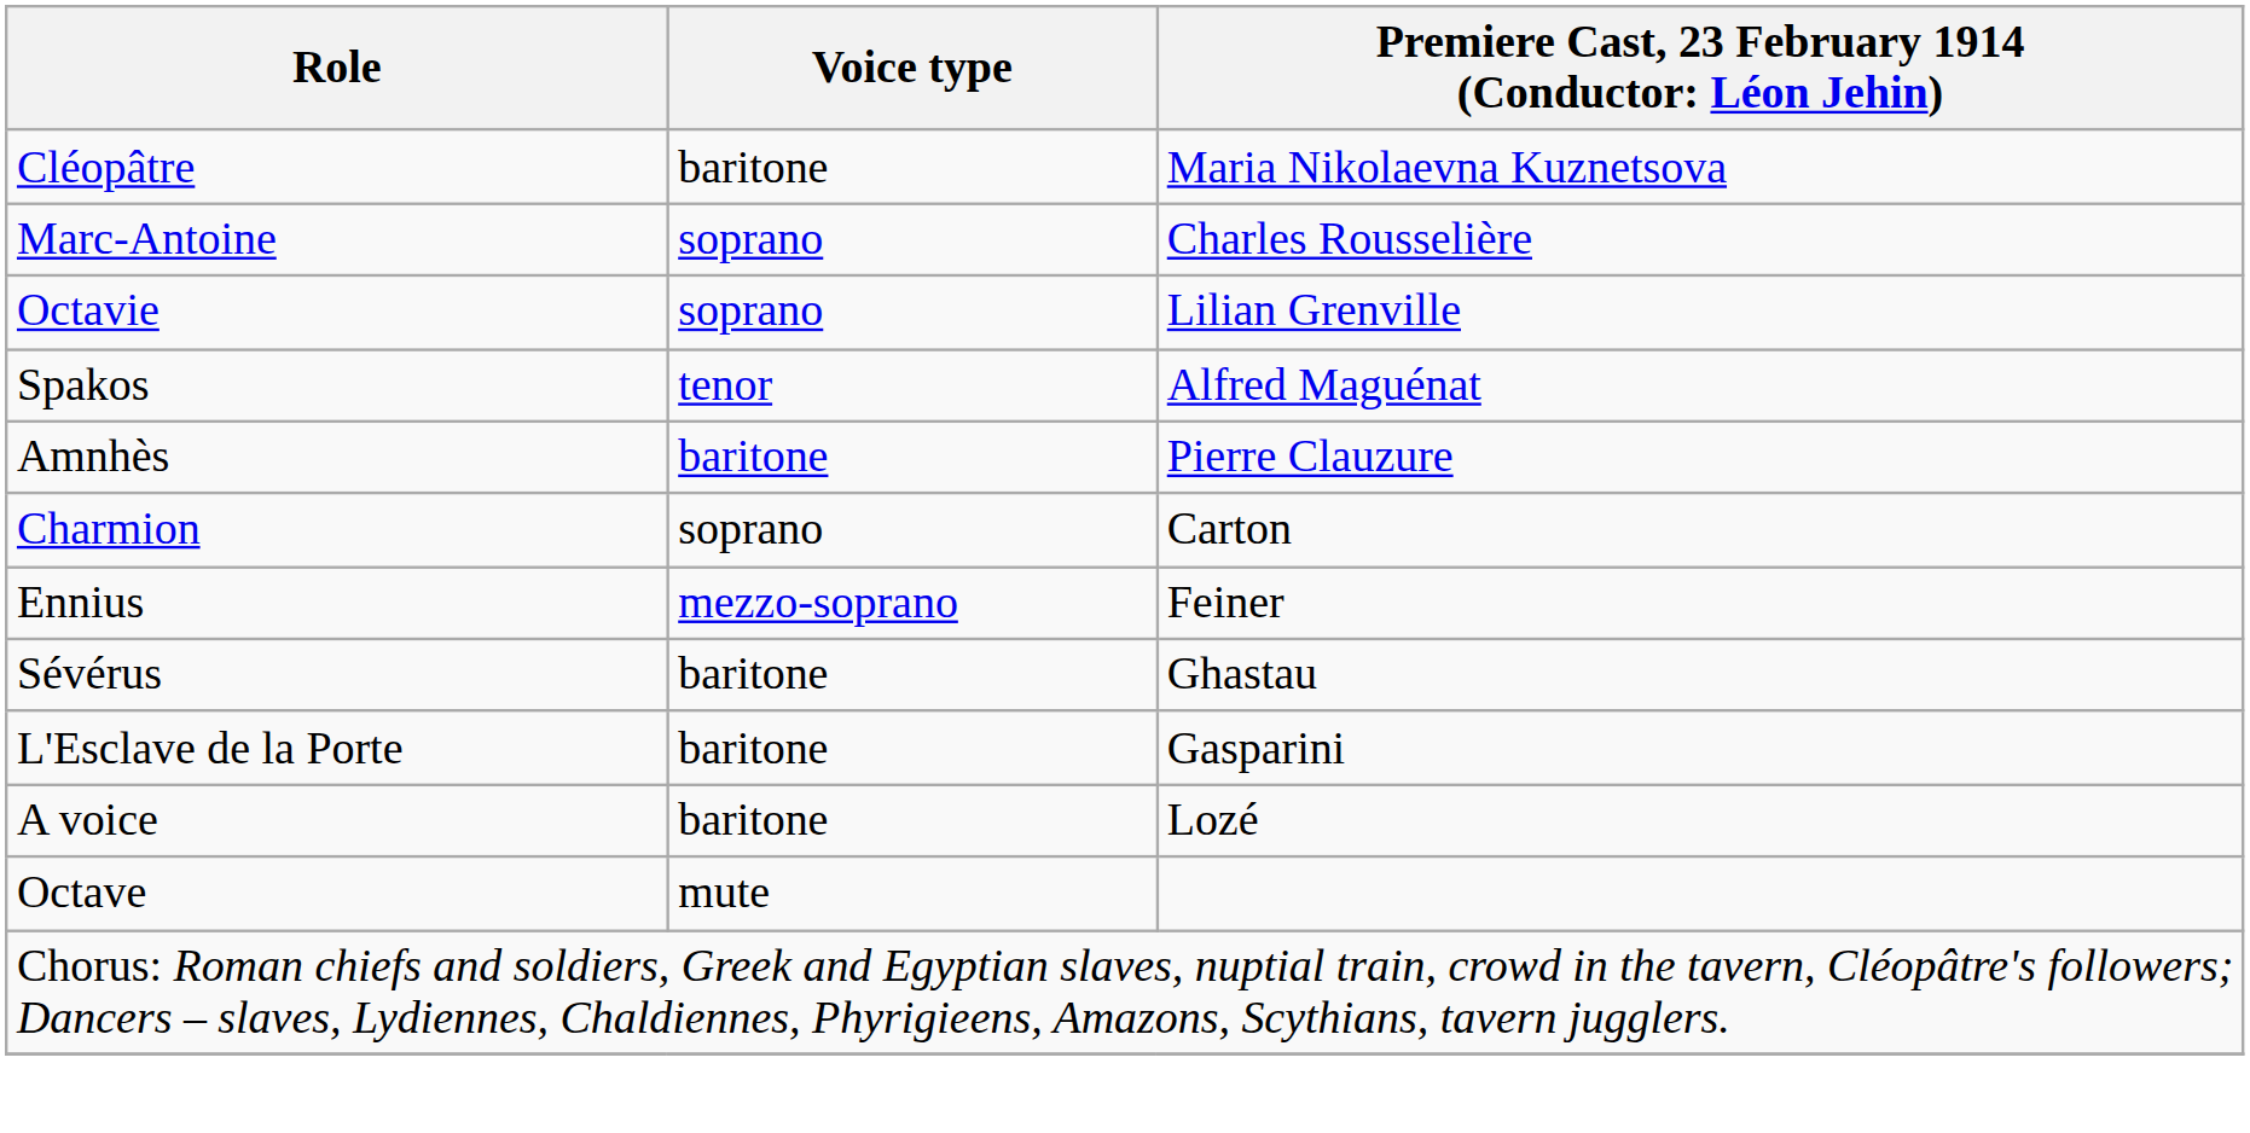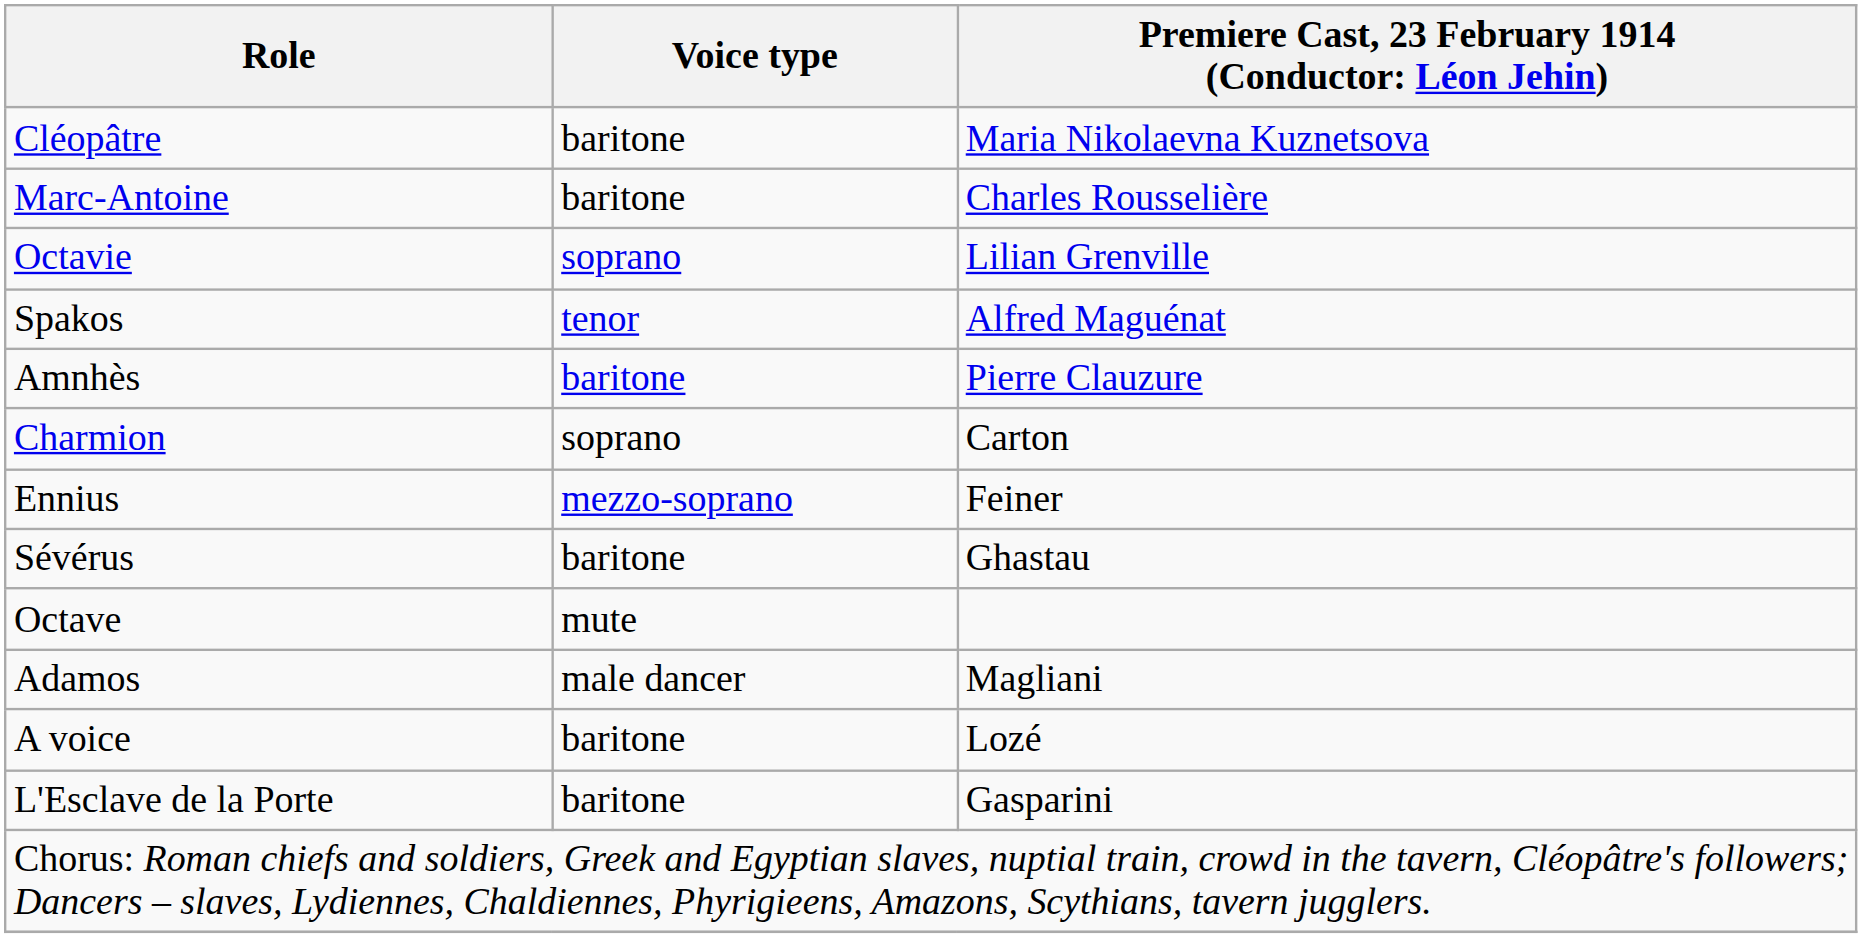 <table class="wikitable">
 <tr>
 <th>Role</th>
 <th>Voice type</th>
 <th>Premiere Cast, 23 February 1914<br>(Conductor: <a href='#'>Léon Jehin</a>)</th>
 </tr>
 <tr>
 <td><a href='#'>Cléopâtre</a></td>
 <td>baritone</td>
 <td><a href='#'>Maria Nikolaevna Kuznetsova</a></td>
 </tr>
 <tr>
 <td><a href='#'>Marc-Antoine</a></td>
-<td><a href='#'>soprano</a></td>
+<td>baritone</td>
 <td><a href='#'>Charles Rousselière</a></td>
 </tr>
 <tr>
 <td><a href='#'>Octavie</a></td>
 <td><a href='#'>soprano</a></td>
 <td><a href='#'>Lilian Grenville</a></td>
 </tr>
 <tr>
 <td>Spakos</td>
 <td><a href='#'>tenor</a></td>
 <td><a href='#'>Alfred Maguénat</a></td>
 </tr>
 <tr>
 <td>Amnhès</td>
 <td><a href='#'>baritone</a></td>
 <td><a href='#'>Pierre Clauzure</a></td>
 </tr>
 <tr>
 <td><a href='#'>Charmion</a></td>
 <td>soprano</td>
 <td>Carton</td>
 </tr>
 <tr>
 <td>Ennius</td>
 <td><a href='#'>mezzo-soprano</a></td>
 <td>Feiner</td>
 </tr>
 <tr>
 <td>Sévérus</td>
 <td>baritone</td>
 <td>Ghastau</td>
 </tr>
 <tr>
-<td>L'Esclave de la Porte</td>
-<td>baritone</td>
-<td>Gasparini</td>
+<td>Octave</td>
+<td>mute</td>
+<td></td>
+</tr>
+<tr>
+<td>Adamos</td>
+<td>male dancer</td>
+<td>Magliani</td>
 </tr>
 <tr>
 <td>A voice</td>
 <td>baritone</td>
 <td>Lozé</td>
 </tr>
 <tr>
-<td>Octave</td>
-<td>mute</td>
-<td></td>
+<td>L'Esclave de la Porte</td>
+<td>baritone</td>
+<td>Gasparini</td>
 </tr>
 <tr>
 <td colspan="3">Chorus: <em>Roman chiefs and soldiers, Greek and Egyptian slaves, nuptial train, crowd in the tavern, Cléopâtre's followers;</em><br> <em>Dancers – slaves, Lydiennes, Chaldiennes, Phyrigieens, Amazons, Scythians, tavern jugglers.</em></td>
 </tr>
 <tr>
 </tr>
 </table>
